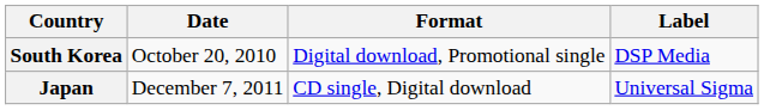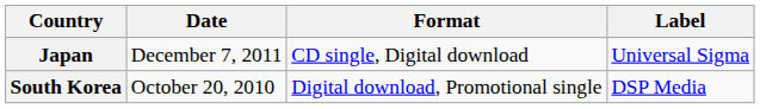 <table class="wikitable plainrowheaders">
 <tr>
 <th scope="col">Country</th>
 <th>Date</th>
 <th>Format</th>
 <th>Label</th>
 </tr>
 <tr>
+<th scope="row" rowspan="1">Japan</th>
+<td>December 7, 2011</td>
+<td><a href='#'>CD single</a>, Digital download</td>
+<td><a href='#'>Universal Sigma</a></td>
+</tr>
+<tr>
 <th scope="row" rowspan="1">South Korea</th>
 <td>October 20, 2010</td>
 <td><a href='#'>Digital download</a>, Promotional single</td>
 <td><a href='#'>DSP Media</a></td>
 </tr>
-<tr>
-<th scope="row" rowspan="1">Japan</th>
-<td>December 7, 2011</td>
-<td><a href='#'>CD single</a>, Digital download</td>
-<td><a href='#'>Universal Sigma</a></td>
-</tr>
 </table>
